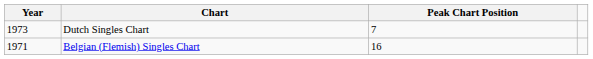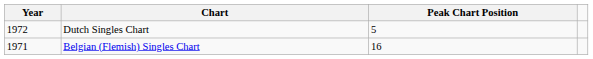 <table class="wikitable" width="70%">
 <tr>
 <th align="left">Year</th>
 <th align="left">Chart</th>
 <th align="left">Peak Chart Position</th>
 </tr>
 <tr>
-<td align="left">1973</td>
+<td align="left">1972</td>
 <td align="left">Dutch Singles Chart</td>
-<td align="left">7</td>
+<td align="left">5</td>
 <td></td>
 </tr>
 <tr>
 <td align="left">1971</td>
 <td align="left"><a href='#'>Belgian (Flemish) Singles Chart</a></td>
 <td align="left">16</td>
 </tr>
 </table>
